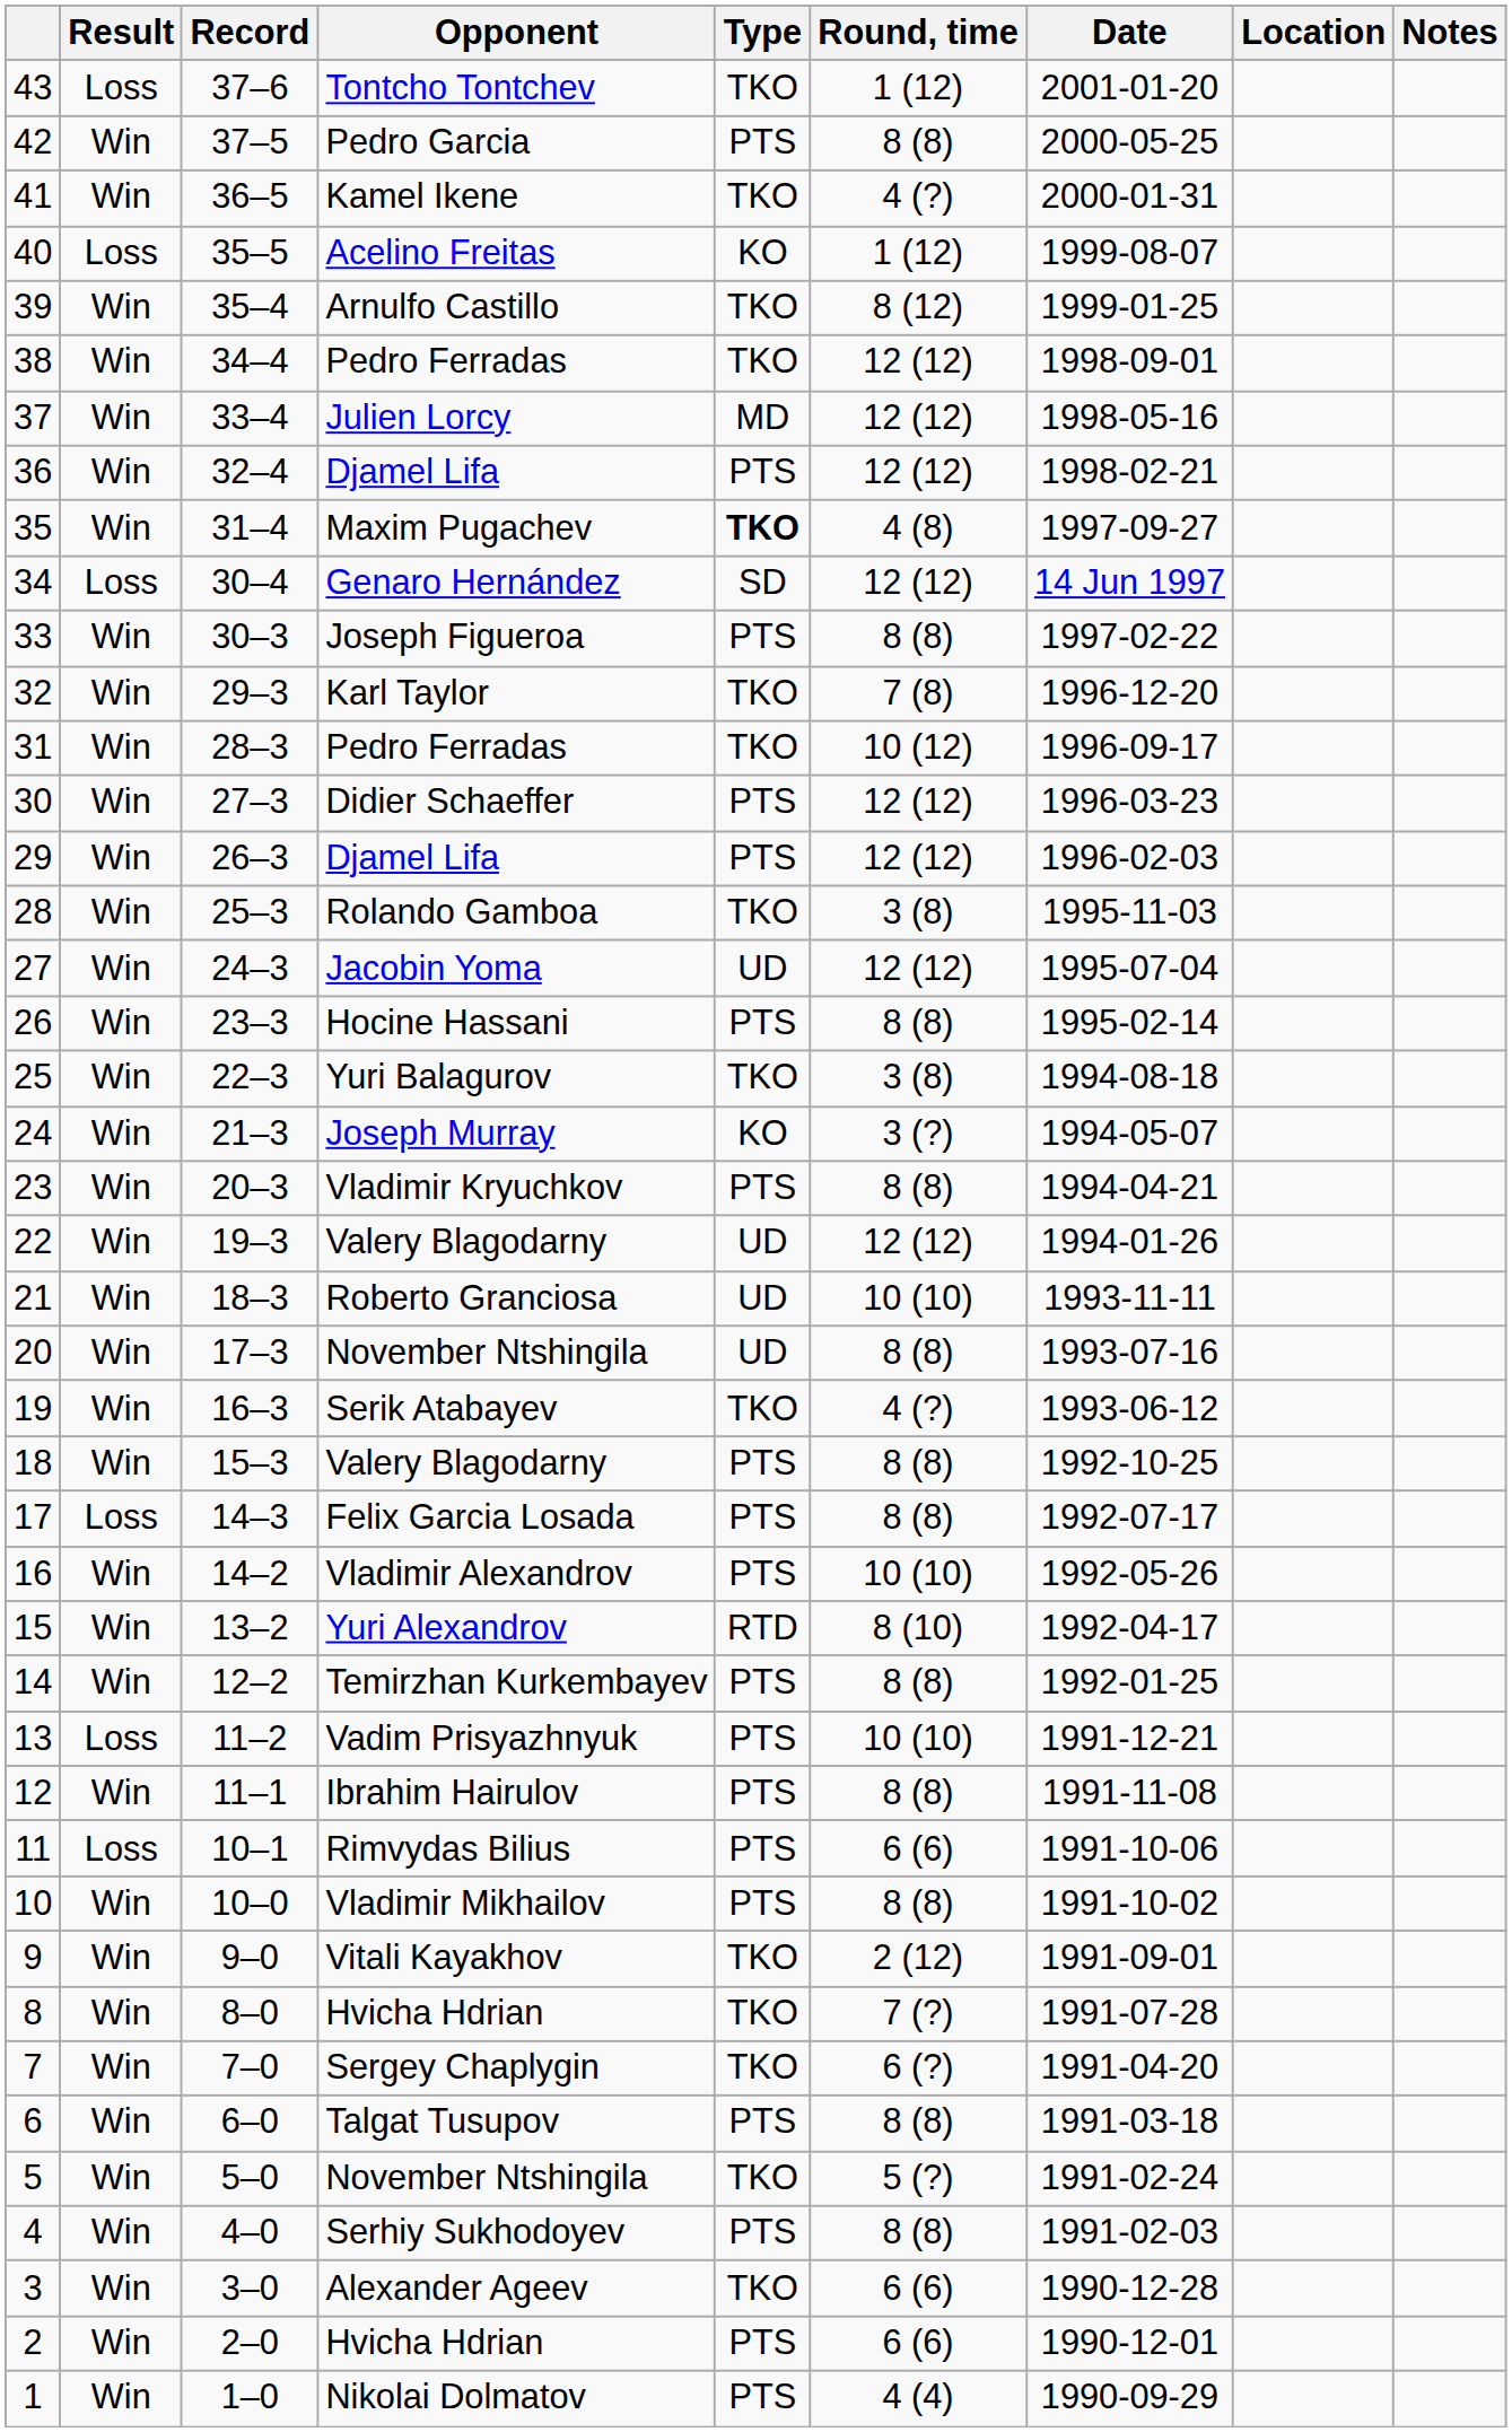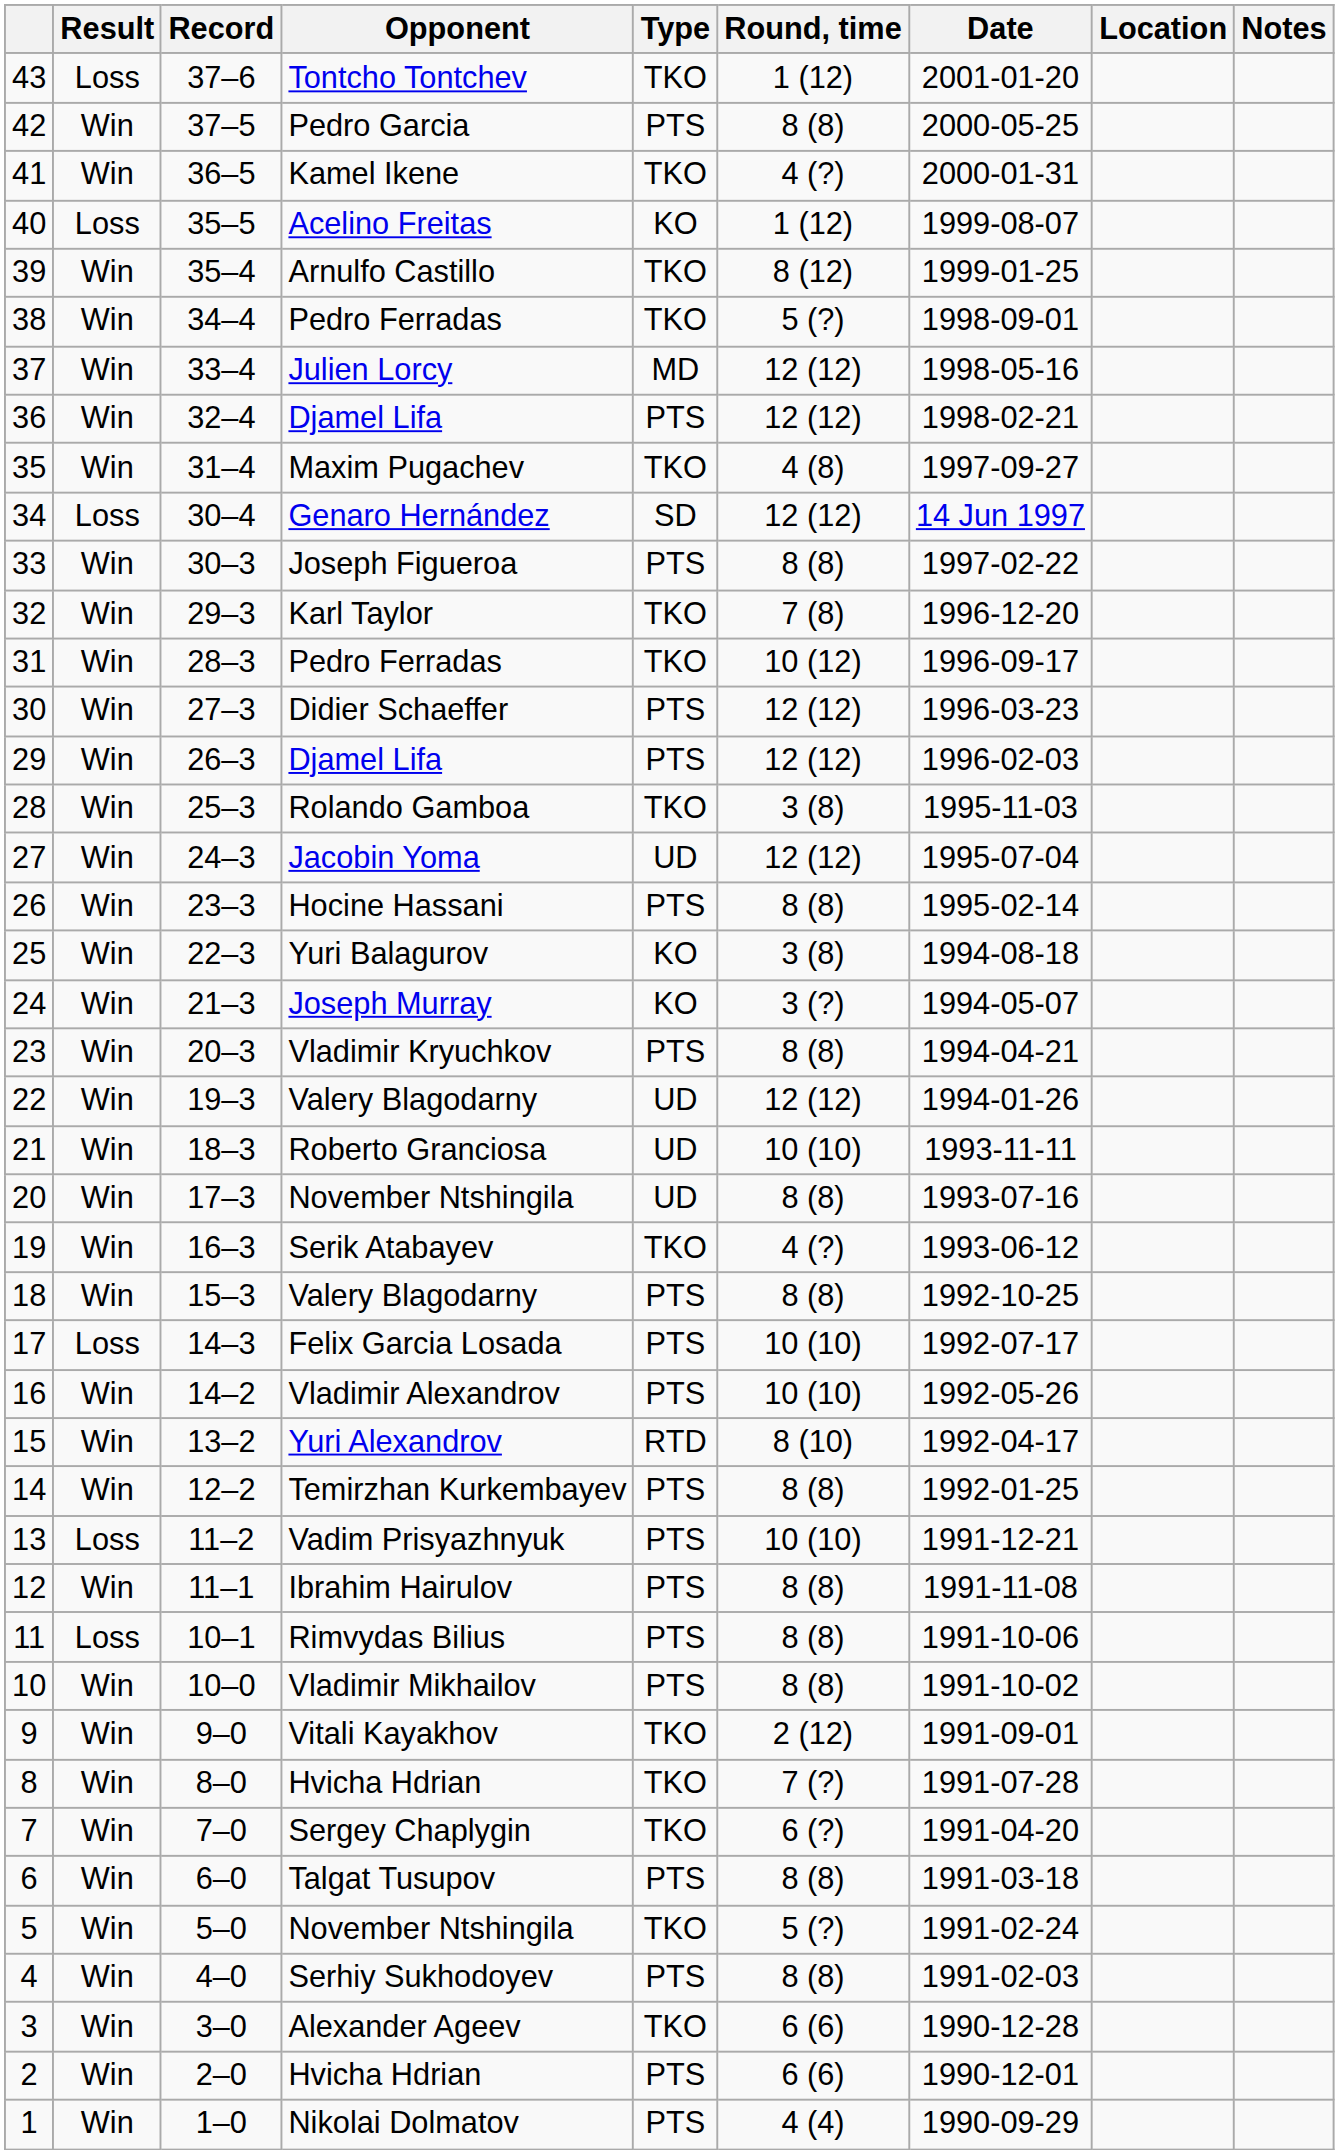 <table class=wikitable style=text-align:center>
 <tr>
 <th></th>
 <th>Result</th>
 <th>Record</th>
 <th>Opponent</th>
 <th>Type</th>
 <th>Round, time</th>
 <th>Date</th>
 <th>Location</th>
 <th>Notes</th>
 </tr>
 <tr>
 <td>43</td>
 <td>Loss</td>
 <td>37–6</td>
 <td align=left><a href='#'>Tontcho Tontchev</a></td>
 <td>TKO</td>
 <td>1 (12)</td>
 <td>2001-01-20</td>
 <td align=left></td>
 <td align=left></td>
 </tr>
 <tr>
 <td>42</td>
 <td>Win</td>
 <td>37–5</td>
 <td align=left>Pedro Garcia</td>
 <td>PTS</td>
 <td>8 (8)</td>
 <td>2000-05-25</td>
 <td align=left></td>
 <td align=left></td>
 </tr>
 <tr>
 <td>41</td>
 <td>Win</td>
 <td>36–5</td>
 <td align=left>Kamel Ikene</td>
 <td>TKO</td>
 <td>4 (?)</td>
 <td>2000-01-31</td>
 <td align=left></td>
 <td align=left></td>
 </tr>
 <tr>
 <td>40</td>
 <td>Loss</td>
 <td>35–5</td>
 <td align=left><a href='#'>Acelino Freitas</a></td>
 <td>KO</td>
 <td>1 (12)</td>
 <td>1999-08-07</td>
 <td align=left></td>
 <td align=left></td>
 </tr>
 <tr>
 <td>39</td>
 <td>Win</td>
 <td>35–4</td>
 <td align=left>Arnulfo Castillo</td>
 <td>TKO</td>
 <td>8 (12)</td>
 <td>1999-01-25</td>
 <td align=left></td>
 <td align=left></td>
 </tr>
 <tr>
 <td>38</td>
 <td>Win</td>
 <td>34–4</td>
 <td align=left>Pedro Ferradas</td>
 <td>TKO</td>
-<td>12 (12)</td>
+<td>5 (?)</td>
 <td>1998-09-01</td>
 <td align=left></td>
 <td align=left></td>
 </tr>
 <tr>
 <td>37</td>
 <td>Win</td>
 <td>33–4</td>
 <td align=left><a href='#'>Julien Lorcy</a></td>
 <td>MD</td>
 <td>12 (12)</td>
 <td>1998-05-16</td>
 <td align=left></td>
 <td align=left></td>
 </tr>
 <tr>
 <td>36</td>
 <td>Win</td>
 <td>32–4</td>
 <td align=left><a href='#'>Djamel Lifa</a></td>
 <td>PTS</td>
 <td>12 (12)</td>
 <td>1998-02-21</td>
 <td align=left></td>
 <td align=left></td>
 </tr>
 <tr>
 <td>35</td>
 <td>Win</td>
 <td>31–4</td>
 <td align=left>Maxim Pugachev</td>
-<td><strong>TKO</strong></td>
+<td>TKO</td>
 <td>4 (8)</td>
 <td>1997-09-27</td>
 <td align=left></td>
 <td align=left></td>
 </tr>
 <tr>
 <td>34</td>
 <td>Loss</td>
 <td>30–4</td>
 <td align=left><a href='#'>Genaro Hernández</a></td>
 <td>SD</td>
 <td>12 (12)</td>
 <td><a href='#'>14 Jun 1997</a></td>
 <td align=left></td>
 <td align=left></td>
 </tr>
 <tr>
 <td>33</td>
 <td>Win</td>
 <td>30–3</td>
 <td align=left>Joseph Figueroa</td>
 <td>PTS</td>
 <td>8 (8)</td>
 <td>1997-02-22</td>
 <td align=left></td>
 <td align=left></td>
 </tr>
 <tr>
 <td>32</td>
 <td>Win</td>
 <td>29–3</td>
 <td align=left>Karl Taylor</td>
 <td>TKO</td>
 <td>7 (8)</td>
 <td>1996-12-20</td>
 <td align=left></td>
 <td align=left></td>
 </tr>
 <tr>
 <td>31</td>
 <td>Win</td>
 <td>28–3</td>
 <td align=left>Pedro Ferradas</td>
 <td>TKO</td>
 <td>10 (12)</td>
 <td>1996-09-17</td>
 <td align=left></td>
 <td align=left></td>
 </tr>
 <tr>
 <td>30</td>
 <td>Win</td>
 <td>27–3</td>
 <td align=left>Didier Schaeffer</td>
 <td>PTS</td>
 <td>12 (12)</td>
 <td>1996-03-23</td>
 <td align=left></td>
 <td align=left></td>
 </tr>
 <tr>
 <td>29</td>
 <td>Win</td>
 <td>26–3</td>
 <td align=left><a href='#'>Djamel Lifa</a></td>
 <td>PTS</td>
 <td>12 (12)</td>
 <td>1996-02-03</td>
 <td align=left></td>
 <td align=left></td>
 </tr>
 <tr>
 <td>28</td>
 <td>Win</td>
 <td>25–3</td>
 <td align=left>Rolando Gamboa</td>
 <td>TKO</td>
 <td>3 (8)</td>
 <td>1995-11-03</td>
 <td align=left></td>
 <td align=left></td>
 </tr>
 <tr>
 <td>27</td>
 <td>Win</td>
 <td>24–3</td>
 <td align=left><a href='#'>Jacobin Yoma</a></td>
 <td>UD</td>
 <td>12 (12)</td>
 <td>1995-07-04</td>
 <td align=left></td>
 <td align=left></td>
 </tr>
 <tr>
 <td>26</td>
 <td>Win</td>
 <td>23–3</td>
 <td align=left>Hocine Hassani</td>
 <td>PTS</td>
 <td>8 (8)</td>
 <td>1995-02-14</td>
 <td align=left></td>
 <td align=left></td>
 </tr>
 <tr>
 <td>25</td>
 <td>Win</td>
 <td>22–3</td>
 <td align=left>Yuri Balagurov</td>
-<td>TKO</td>
+<td>KO</td>
 <td>3 (8)</td>
 <td>1994-08-18</td>
 <td align=left></td>
 <td align=left></td>
 </tr>
 <tr>
 <td>24</td>
 <td>Win</td>
 <td>21–3</td>
 <td align=left><a href='#'>Joseph Murray</a></td>
 <td>KO</td>
 <td>3 (?)</td>
 <td>1994-05-07</td>
 <td align=left></td>
 <td align=left></td>
 </tr>
 <tr>
 <td>23</td>
 <td>Win</td>
 <td>20–3</td>
 <td align=left>Vladimir Kryuchkov</td>
 <td>PTS</td>
 <td>8 (8)</td>
 <td>1994-04-21</td>
 <td align=left></td>
 <td align=left></td>
 </tr>
 <tr>
 <td>22</td>
 <td>Win</td>
 <td>19–3</td>
 <td align=left>Valery Blagodarny</td>
 <td>UD</td>
 <td>12 (12)</td>
 <td>1994-01-26</td>
 <td align=left></td>
 <td align=left></td>
 </tr>
 <tr>
 <td>21</td>
 <td>Win</td>
 <td>18–3</td>
 <td align=left>Roberto Granciosa</td>
 <td>UD</td>
 <td>10 (10)</td>
 <td>1993-11-11</td>
 <td align=left></td>
 <td align=left></td>
 </tr>
 <tr>
 <td>20</td>
 <td>Win</td>
 <td>17–3</td>
 <td align=left>November Ntshingila</td>
 <td>UD</td>
 <td>8 (8)</td>
 <td>1993-07-16</td>
 <td align=left></td>
 <td align=left></td>
 </tr>
 <tr>
 <td>19</td>
 <td>Win</td>
 <td>16–3</td>
 <td align=left>Serik Atabayev</td>
 <td>TKO</td>
 <td>4 (?)</td>
 <td>1993-06-12</td>
 <td align=left></td>
 <td align=left></td>
 </tr>
 <tr>
 <td>18</td>
 <td>Win</td>
 <td>15–3</td>
 <td align=left>Valery Blagodarny</td>
 <td>PTS</td>
 <td>8 (8)</td>
 <td>1992-10-25</td>
 <td align=left></td>
 <td align=left></td>
 </tr>
 <tr>
 <td>17</td>
 <td>Loss</td>
 <td>14–3</td>
 <td align=left>Felix Garcia Losada</td>
 <td>PTS</td>
-<td>8 (8)</td>
+<td>10 (10)</td>
 <td>1992-07-17</td>
 <td align=left></td>
 <td align=left></td>
 </tr>
 <tr>
 <td>16</td>
 <td>Win</td>
 <td>14–2</td>
 <td align=left>Vladimir Alexandrov</td>
 <td>PTS</td>
 <td>10 (10)</td>
 <td>1992-05-26</td>
 <td align=left></td>
 <td align=left></td>
 </tr>
 <tr>
 <td>15</td>
 <td>Win</td>
 <td>13–2</td>
 <td align=left><a href='#'>Yuri Alexandrov</a></td>
 <td>RTD</td>
 <td>8 (10)</td>
 <td>1992-04-17</td>
 <td align=left></td>
 <td align=left></td>
 </tr>
 <tr>
 <td>14</td>
 <td>Win</td>
 <td>12–2</td>
 <td align=left>Temirzhan Kurkembayev</td>
 <td>PTS</td>
 <td>8 (8)</td>
 <td>1992-01-25</td>
 <td align=left></td>
 <td align=left></td>
 </tr>
 <tr>
 <td>13</td>
 <td>Loss</td>
 <td>11–2</td>
 <td align=left>Vadim Prisyazhnyuk</td>
 <td>PTS</td>
 <td>10 (10)</td>
 <td>1991-12-21</td>
 <td align=left></td>
 <td align=left></td>
 </tr>
 <tr>
 <td>12</td>
 <td>Win</td>
 <td>11–1</td>
 <td align=left>Ibrahim Hairulov</td>
 <td>PTS</td>
 <td>8 (8)</td>
 <td>1991-11-08</td>
 <td align=left></td>
 <td align=left></td>
 </tr>
 <tr>
 <td>11</td>
 <td>Loss</td>
 <td>10–1</td>
 <td align=left>Rimvydas Bilius</td>
 <td>PTS</td>
-<td>6 (6)</td>
+<td>8 (8)</td>
 <td>1991-10-06</td>
 <td align=left></td>
 <td align=left></td>
 </tr>
 <tr>
 <td>10</td>
 <td>Win</td>
 <td>10–0</td>
 <td align=left>Vladimir Mikhailov</td>
 <td>PTS</td>
 <td>8 (8)</td>
 <td>1991-10-02</td>
 <td align=left></td>
 <td align=left></td>
 </tr>
 <tr>
 <td>9</td>
 <td>Win</td>
 <td>9–0</td>
 <td align=left>Vitali Kayakhov</td>
 <td>TKO</td>
 <td>2 (12)</td>
 <td>1991-09-01</td>
 <td align=left></td>
 <td align=left></td>
 </tr>
 <tr>
 <td>8</td>
 <td>Win</td>
 <td>8–0</td>
 <td align=left>Hvicha Hdrian</td>
 <td>TKO</td>
 <td>7 (?)</td>
 <td>1991-07-28</td>
 <td align=left></td>
 <td align=left></td>
 </tr>
 <tr>
 <td>7</td>
 <td>Win</td>
 <td>7–0</td>
 <td align=left>Sergey Chaplygin</td>
 <td>TKO</td>
 <td>6 (?)</td>
 <td>1991-04-20</td>
 <td align=left></td>
 <td align=left></td>
 </tr>
 <tr>
 <td>6</td>
 <td>Win</td>
 <td>6–0</td>
 <td align=left>Talgat Tusupov</td>
 <td>PTS</td>
 <td>8 (8)</td>
 <td>1991-03-18</td>
 <td align=left></td>
 <td align=left></td>
 </tr>
 <tr>
 <td>5</td>
 <td>Win</td>
 <td>5–0</td>
 <td align=left>November Ntshingila</td>
 <td>TKO</td>
 <td>5 (?)</td>
 <td>1991-02-24</td>
 <td align=left></td>
 <td align=left></td>
 </tr>
 <tr>
 <td>4</td>
 <td>Win</td>
 <td>4–0</td>
 <td align=left>Serhiy Sukhodoyev</td>
 <td>PTS</td>
 <td>8 (8)</td>
 <td>1991-02-03</td>
 <td align=left></td>
 <td align=left></td>
 </tr>
 <tr>
 <td>3</td>
 <td>Win</td>
 <td>3–0</td>
 <td align=left>Alexander Ageev</td>
 <td>TKO</td>
 <td>6 (6)</td>
 <td>1990-12-28</td>
 <td align=left></td>
 <td align=left></td>
 </tr>
 <tr>
 <td>2</td>
 <td>Win</td>
 <td>2–0</td>
 <td align=left>Hvicha Hdrian</td>
 <td>PTS</td>
 <td>6 (6)</td>
 <td>1990-12-01</td>
 <td align=left></td>
 <td align=left></td>
 </tr>
 <tr>
 <td>1</td>
 <td>Win</td>
 <td>1–0</td>
 <td align=left>Nikolai Dolmatov</td>
 <td>PTS</td>
 <td>4 (4)</td>
 <td>1990-09-29</td>
 <td align=left></td>
 <td align=left></td>
 </tr>
 </table>
